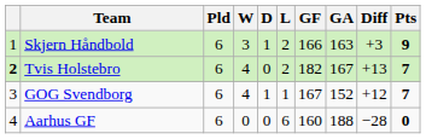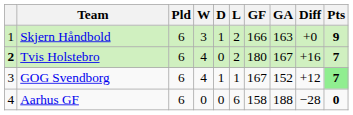 <table class="wikitable sortable" style="text-align:center">
 <tr>
 <th></th>
 <th width="175">Team</th>
 <th>Pld</th>
 <th>W</th>
 <th>D</th>
 <th>L</th>
 <th>GF</th>
 <th>GA</th>
 <th>Diff</th>
 <th>Pts</th>
 </tr>
 <tr style="background: #D0F0C0;">
 <td>1</td>
 <td align=left> <a href='#'>Skjern Håndbold</a></td>
 <td>6</td>
 <td>3</td>
 <td>1</td>
 <td>2</td>
 <td>166</td>
 <td>163</td>
-<td>+3</td>
+<td>+0</td>
 <td><strong>9</strong></td>
 </tr>
 <tr style="background: #D0F0C0;">
 <td><strong>2</strong></td>
 <td align=left> <a href='#'>Tvis Holstebro</a></td>
 <td>6</td>
 <td>4</td>
 <td>0</td>
 <td>2</td>
-<td>182</td>
+<td>180</td>
 <td>167</td>
-<td>+13</td>
+<td>+16</td>
 <td><strong>7</strong></td>
 </tr>
 <tr>
 <td>3</td>
 <td align=left> <a href='#'>GOG Svendborg</a></td>
 <td>6</td>
 <td>4</td>
 <td>1</td>
 <td>1</td>
 <td>167</td>
 <td>152</td>
 <td>+12</td>
-<td><strong>7</strong></td>
+<td style="background: lightgreen;"><strong>7</strong></td>
 </tr>
 <tr>
 <td>4</td>
 <td align=left> <a href='#'>Aarhus GF</a></td>
 <td>6</td>
 <td>0</td>
 <td>0</td>
 <td>6</td>
-<td>160</td>
+<td>158</td>
 <td>188</td>
 <td>−28</td>
 <td><strong>0</strong></td>
 </tr>
 </table>
